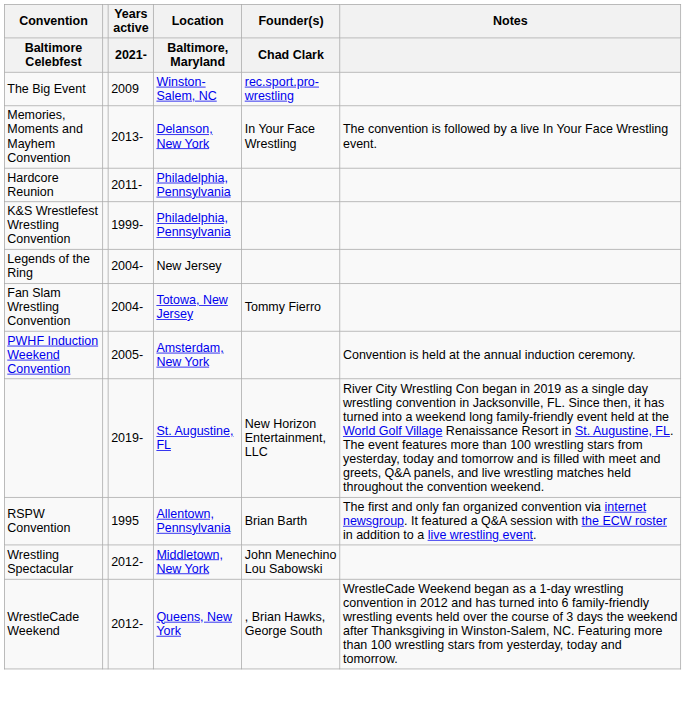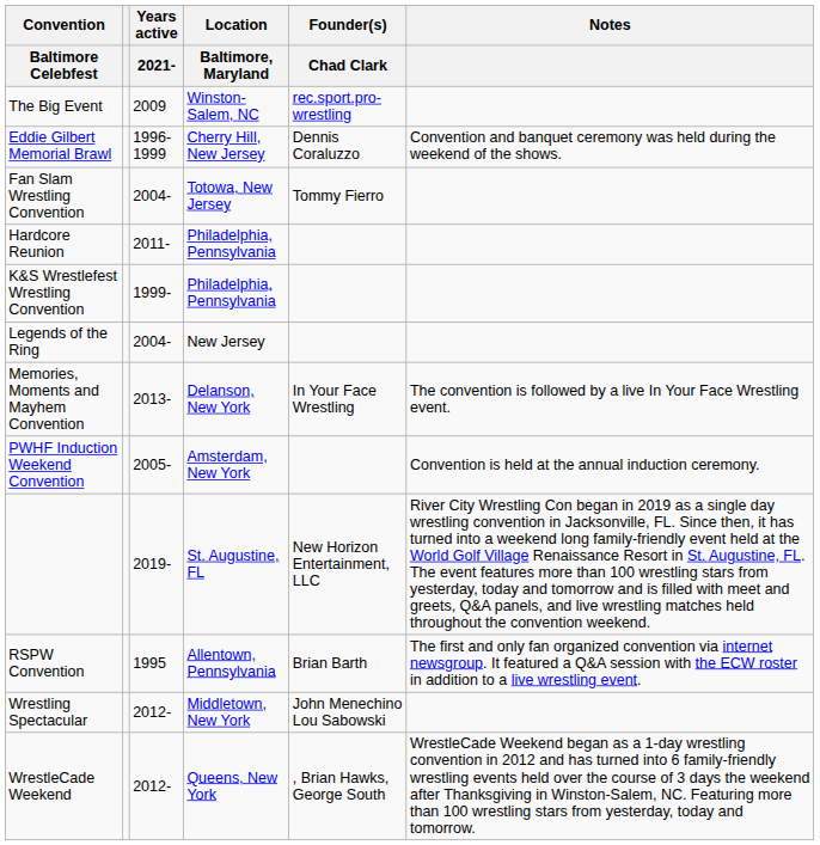 <table class="sortable wikitable">
 <tr>
 <th>Convention</th>
 <th></th>
 <th>Years active</th>
 <th>Location</th>
 <th>Founder(s)</th>
 <th>Notes</th>
 </tr>
 <tr>
 <th>Baltimore Celebfest</th>
 <th></th>
 <th>2021-</th>
 <th>Baltimore, Maryland</th>
 <th>Chad Clark</th>
 <th></th>
 </tr>
 <tr>
 <td>The Big Event</td>
 <td></td>
 <td>2009</td>
 <td><a href='#'>Winston-Salem, NC</a></td>
 <td><a href='#'>rec.sport.pro-wrestling</a></td>
 <td></td>
 </tr>
 <tr>
-<td>Memories, Moments and Mayhem Convention</td>
+<td><a href='#'>Eddie Gilbert Memorial Brawl</a></td>
 <td></td>
-<td>2013-</td>
-<td><a href='#'>Delanson, New York</a></td>
-<td>In Your Face Wrestling</td>
-<td>The convention is followed by a live In Your Face Wrestling event.</td>
+<td>1996-1999</td>
+<td><a href='#'>Cherry Hill, New Jersey</a></td>
+<td>Dennis Coraluzzo</td>
+<td>Convention and banquet ceremony was held during the weekend of the shows.</td>
+</tr>
+<tr>
+<td>Fan Slam Wrestling Convention</td>
+<td></td>
+<td>2004-</td>
+<td><a href='#'>Totowa, New Jersey</a></td>
+<td>Tommy Fierro</td>
+<td></td>
 </tr>
 <tr>
 <td>Hardcore Reunion</td>
 <td></td>
 <td>2011-</td>
 <td><a href='#'>Philadelphia, Pennsylvania</a></td>
 <td></td>
 <td></td>
 </tr>
 <tr>
 <td>K&S Wrestlefest Wrestling Convention</td>
 <td></td>
 <td>1999-</td>
 <td><a href='#'>Philadelphia, Pennsylvania</a></td>
 <td></td>
 <td></td>
 </tr>
 <tr>
 <td>Legends of the Ring</td>
 <td></td>
 <td>2004-</td>
 <td>New Jersey</td>
 <td></td>
 <td></td>
 </tr>
 <tr>
-<td>Fan Slam Wrestling Convention</td>
+<td>Memories, Moments and Mayhem Convention</td>
 <td></td>
-<td>2004-</td>
-<td><a href='#'>Totowa, New Jersey</a></td>
-<td>Tommy Fierro</td>
-<td></td>
+<td>2013-</td>
+<td><a href='#'>Delanson, New York</a></td>
+<td>In Your Face Wrestling</td>
+<td>The convention is followed by a live In Your Face Wrestling event.</td>
 </tr>
 <tr>
 <td><a href='#'>PWHF Induction Weekend Convention</a></td>
 <td></td>
 <td>2005-</td>
 <td><a href='#'>Amsterdam, New York</a></td>
 <td></td>
 <td>Convention is held at the annual induction ceremony.</td>
 </tr>
 <tr>
 <td></td>
 <td></td>
 <td>2019-</td>
 <td><a href='#'>St. Augustine, FL</a></td>
 <td>New Horizon Entertainment, LLC</td>
 <td>River City Wrestling Con began in 2019 as a single day wrestling convention in Jacksonville, FL. Since then, it has turned into a weekend long family-friendly event held at the <a href='#'>World Golf Village</a> Renaissance Resort in <a href='#'>St. Augustine, FL</a>. The event features more than 100 wrestling stars from yesterday, today and tomorrow and is filled with meet and greets, Q&A panels, and live wrestling matches held throughout the convention weekend.</td>
 </tr>
 <tr>
 <td>RSPW Convention</td>
 <td></td>
 <td>1995</td>
 <td><a href='#'>Allentown, Pennsylvania</a></td>
 <td>Brian Barth</td>
 <td>The first and only fan organized convention via <a href='#'>internet newsgroup</a>. It featured a Q&A session with <a href='#'>the ECW roster</a> in addition to a <a href='#'>live wrestling event</a>.</td>
 </tr>
 <tr>
 <td>Wrestling Spectacular</td>
 <td></td>
 <td>2012-</td>
 <td><a href='#'>Middletown, New York</a></td>
 <td>John Menechino<br>Lou Sabowski</td>
 <td></td>
 </tr>
 <tr>
 <td>WrestleCade Weekend</td>
 <td></td>
 <td>2012-</td>
 <td><a href='#'>Queens, New York</a></td>
 <td>, Brian Hawks, George South</td>
 <td>WrestleCade Weekend began as a 1-day wrestling convention in 2012 and has turned into 6 family-friendly wrestling events held over the course of 3 days the weekend after Thanksgiving in Winston-Salem, NC. Featuring more than 100 wrestling stars from yesterday, today and tomorrow.</td>
 </tr>
 </table>
